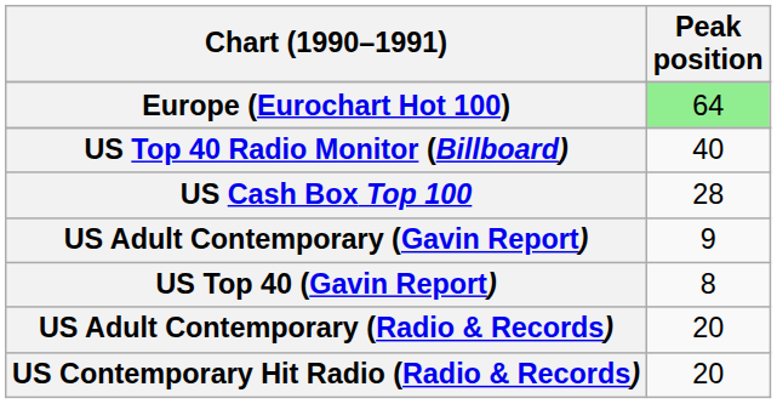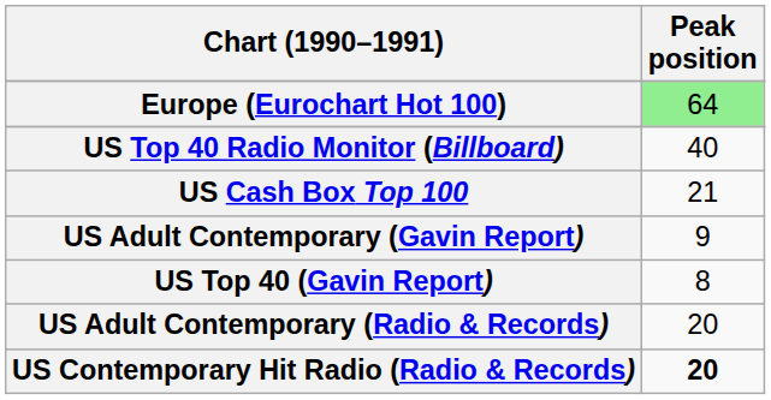 <table class="wikitable sortable plainrowheaders" style="text-align:center">
 <tr>
 <th scope="col">Chart (1990–1991)</th>
 <th scope="col">Peak<br>position</th>
 </tr>
 <tr>
 </tr>
 <tr>
 </tr>
 <tr>
 <th scope="row">Europe (<a href='#'>Eurochart Hot 100</a>)</th>
 <td style="background: lightgreen;">64</td>
 </tr>
 <tr>
 </tr>
 <tr>
 </tr>
 <tr>
 </tr>
 <tr>
 </tr>
 <tr>
 </tr>
 <tr>
 <th scope="row">US <a href='#'>Top 40 Radio Monitor</a> (<em><a href='#'>Billboard</a>)</th>
 <td>40</td>
 </tr>
 <tr>
 <th scope="row">US <a href='#'></em>Cash Box<em> Top 100</a></th>
-<td>28</td>
+<td>21</td>
 </tr>
 <tr>
 <th scope="row">US Adult Contemporary (</em><a href='#'>Gavin Report</a><em>)<br></th>
 <td>9</td>
 </tr>
 <tr>
 <th scope="row">US Top 40 (</em><a href='#'>Gavin Report</a><em>)<br></th>
 <td>8</td>
 </tr>
 <tr>
 <th scope="row">US Adult Contemporary (</em><a href='#'>Radio & Records</a><em>)</th>
 <td>20</td>
 </tr>
 <tr>
 <th scope="row">US Contemporary Hit Radio (</em><a href='#'>Radio & Records</a><em>)</th>
-<td>20</td>
+<td><strong>20</strong></td>
 </tr>
 </table>
